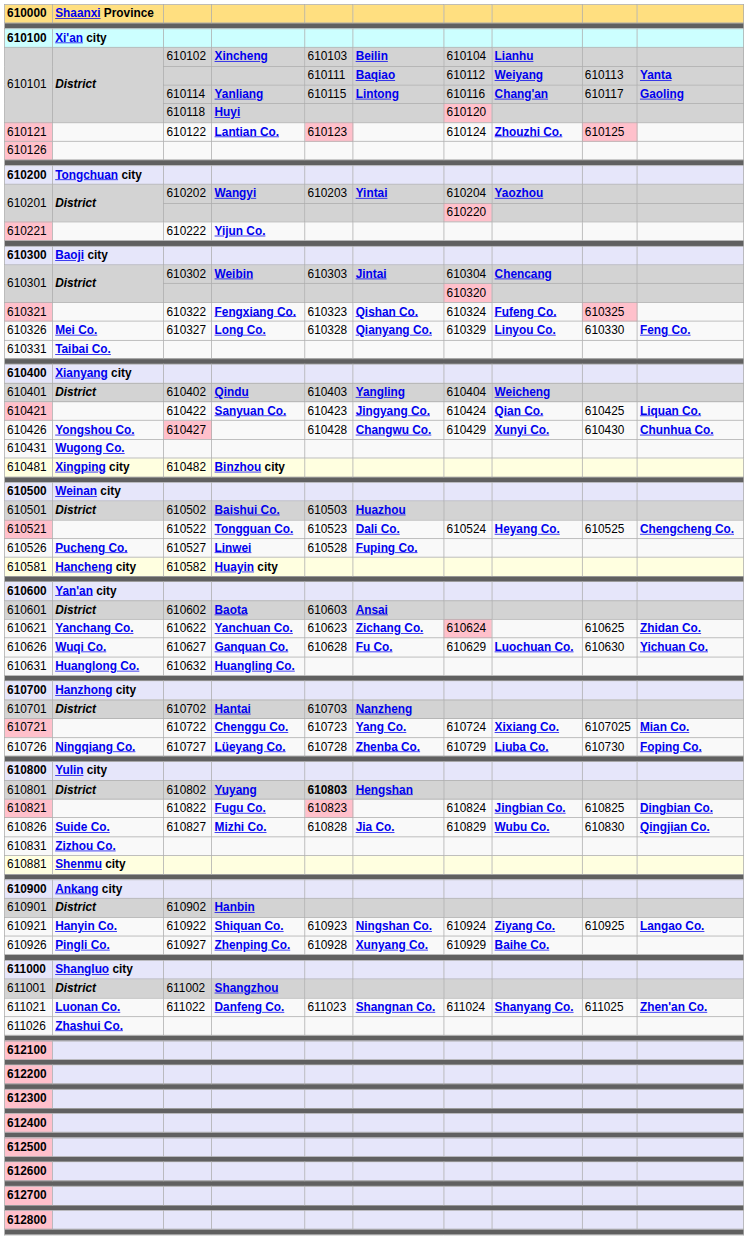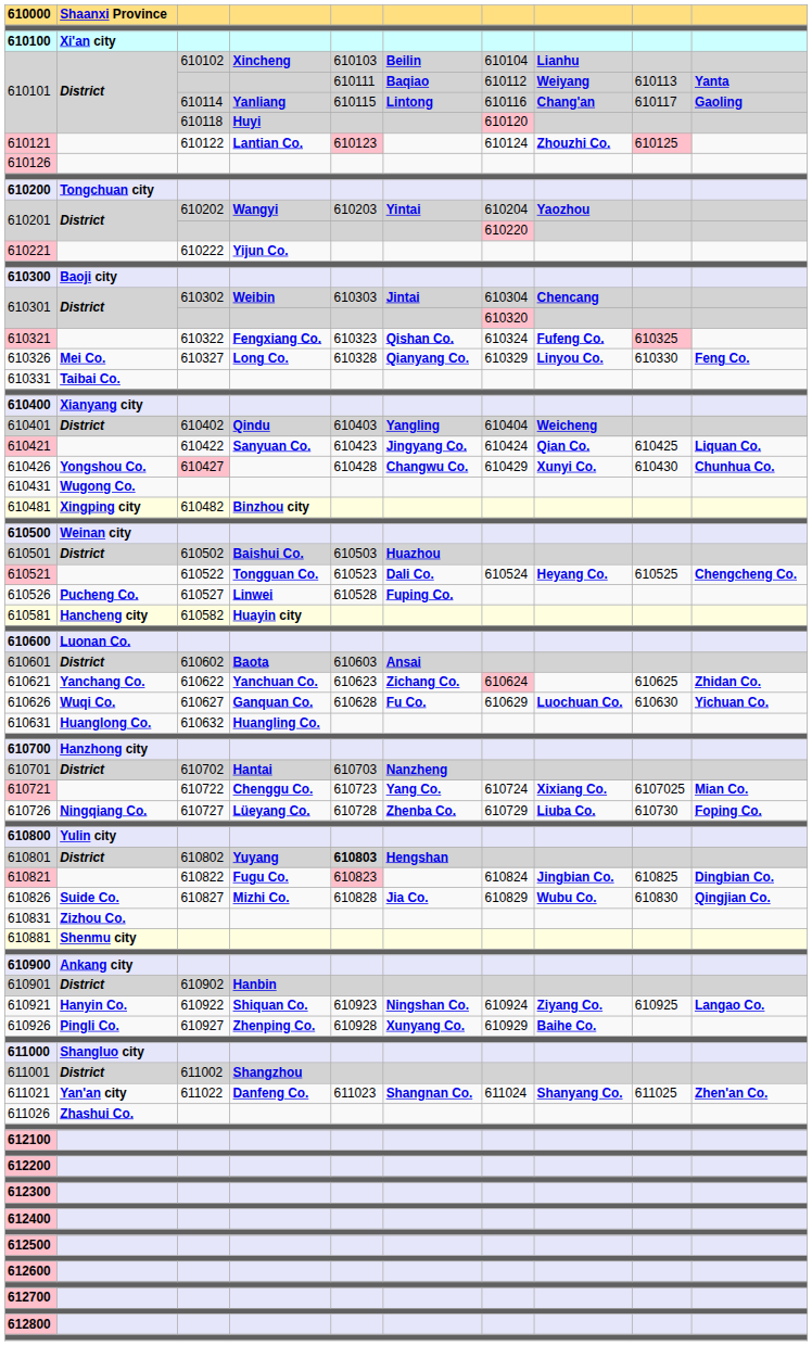 <table class="wikitable" align="center" width="1000">
 <tr ---- style="background:#FFDF80">
 <td><strong>610000</strong></td>
 <td><strong><a href='#'>Shaanxi</a> Province</strong><br></td>
 <td></td>
 <td></td>
 <td></td>
 <td></td>
 <td></td>
 <td></td>
 <td></td>
 <td></td>
 </tr>
 <tr style="background:#606060; height:2pt">
 <td colspan="10"></td>
 </tr>
 <tr ---- style="background:#CCFFFF">
 <td><strong>610100</strong></td>
 <td><strong><a href='#'>Xi'an</a> city</strong><br></td>
 <td></td>
 <td></td>
 <td></td>
 <td></td>
 <td></td>
 <td></td>
 <td></td>
 <td></td>
 </tr>
 <tr ---- style="background:#D3D3D3">
 <td rowspan="4">610101</td>
 <td rowspan="4"><strong><em>District</em></strong><br></td>
 <td>610102</td>
 <td><a href='#'><strong>Xincheng</strong></a><br></td>
 <td>610103</td>
 <td><a href='#'><strong>Beilin</strong></a><br></td>
 <td>610104</td>
 <td><a href='#'><strong>Lianhu</strong></a><br></td>
 <td></td>
 <td></td>
 </tr>
 <tr ---- style="background:#D3D3D3">
 <td></td>
 <td></td>
 <td>610111</td>
 <td><a href='#'><strong>Baqiao</strong></a><br></td>
 <td>610112</td>
 <td><a href='#'><strong>Weiyang</strong></a><br></td>
 <td>610113</td>
 <td><a href='#'><strong>Yanta</strong></a><br></td>
 </tr>
 <tr ---- style="background:#D3D3D3">
 <td>610114</td>
 <td><a href='#'><strong>Yanliang</strong></a><br></td>
 <td>610115</td>
 <td><a href='#'><strong>Lintong</strong></a><br></td>
 <td>610116</td>
 <td><a href='#'><strong>Chang'an</strong></a><br></td>
 <td>610117</td>
 <td><a href='#'><strong>Gaoling</strong></a><br></td>
 </tr>
 <tr ---- style="background:#D3D3D3">
 <td>610118</td>
 <td><a href='#'><strong>Huyi</strong></a><br></td>
 <td></td>
 <td></td>
 <td bgcolor="#FFC0CB">610120</td>
 <td><br></td>
 <td></td>
 <td></td>
 </tr>
 <tr ---->
 <td bgcolor="#FFC0CB">610121</td>
 <td><br></td>
 <td>610122</td>
 <td><a href='#'><strong>Lantian Co.</strong></a><br></td>
 <td bgcolor="#FFC0CB">610123</td>
 <td><br></td>
 <td>610124</td>
 <td><a href='#'><strong>Zhouzhi Co.</strong></a><br></td>
 <td bgcolor="#FFC0CB">610125</td>
 <td><br></td>
 </tr>
 <tr ---->
 <td bgcolor="#FFC0CB">610126</td>
 <td><br></td>
 <td></td>
 <td></td>
 <td></td>
 <td></td>
 <td></td>
 <td></td>
 <td></td>
 <td></td>
 </tr>
 <tr style="background:#606060; height:2pt">
 <td colspan="10"></td>
 </tr>
 <tr ---- style="background:#E6E6FA">
 <td><strong>610200</strong></td>
 <td><strong><a href='#'>Tongchuan</a> city</strong><br></td>
 <td></td>
 <td></td>
 <td></td>
 <td></td>
 <td></td>
 <td></td>
 <td></td>
 <td></td>
 </tr>
 <tr ---- style="background:#D3D3D3">
 <td rowspan="2">610201</td>
 <td rowspan="2"><strong><em>District</em></strong><br></td>
 <td>610202</td>
 <td><a href='#'><strong>Wangyi</strong></a><br></td>
 <td>610203</td>
 <td><a href='#'><strong>Yintai</strong></a><br></td>
 <td>610204</td>
 <td><a href='#'><strong>Yaozhou</strong></a><br></td>
 <td></td>
 <td></td>
 </tr>
 <tr ---- style="background:#D3D3D3">
 <td></td>
 <td></td>
 <td></td>
 <td></td>
 <td bgcolor="#FFC0CB">610220</td>
 <td><br></td>
 <td></td>
 <td></td>
 </tr>
 <tr ---->
 <td bgcolor="#FFC0CB">610221</td>
 <td><br></td>
 <td>610222</td>
 <td><a href='#'><strong>Yijun Co.</strong></a><br></td>
 <td></td>
 <td></td>
 <td></td>
 <td></td>
 <td></td>
 <td></td>
 </tr>
 <tr style="background:#606060; height:2pt">
 <td colspan="10"></td>
 </tr>
 <tr ---- style="background:#E6E6FA">
 <td><strong>610300</strong></td>
 <td><strong><a href='#'>Baoji</a> city</strong><br></td>
 <td></td>
 <td></td>
 <td></td>
 <td></td>
 <td></td>
 <td></td>
 <td></td>
 <td></td>
 </tr>
 <tr ---- style="background:#D3D3D3">
 <td rowspan="2">610301</td>
 <td rowspan="2"><strong><em>District</em></strong><br></td>
 <td>610302</td>
 <td><a href='#'><strong>Weibin</strong></a><br></td>
 <td>610303</td>
 <td><a href='#'><strong>Jintai</strong></a><br></td>
 <td>610304</td>
 <td><a href='#'><strong>Chencang</strong></a><br></td>
 <td></td>
 <td></td>
 </tr>
 <tr ---- style="background:#D3D3D3">
 <td></td>
 <td></td>
 <td></td>
 <td></td>
 <td bgcolor="#FFC0CB">610320</td>
 <td><br></td>
 <td></td>
 <td></td>
 </tr>
 <tr ---->
 <td bgcolor="#FFC0CB">610321</td>
 <td><br></td>
 <td>610322</td>
 <td><a href='#'><strong>Fengxiang Co.</strong></a><br></td>
 <td>610323</td>
 <td><a href='#'><strong>Qishan Co.</strong></a><br></td>
 <td>610324</td>
 <td><a href='#'><strong>Fufeng Co.</strong></a><br></td>
 <td bgcolor="#FFC0CB">610325</td>
 <td><br></td>
 </tr>
 <tr ---->
 <td>610326</td>
 <td><a href='#'><strong>Mei Co.</strong></a><br></td>
 <td>610327</td>
 <td><a href='#'><strong>Long Co.</strong></a><br></td>
 <td>610328</td>
 <td><a href='#'><strong>Qianyang Co.</strong></a><br></td>
 <td>610329</td>
 <td><a href='#'><strong>Linyou Co.</strong></a><br></td>
 <td>610330</td>
 <td><a href='#'><strong>Feng Co.</strong></a><br></td>
 </tr>
 <tr ---->
 <td>610331</td>
 <td><a href='#'><strong>Taibai Co.</strong></a><br></td>
 <td></td>
 <td></td>
 <td></td>
 <td></td>
 <td></td>
 <td></td>
 <td></td>
 <td></td>
 </tr>
 <tr style="background:#606060; height:2pt">
 <td colspan="10"></td>
 </tr>
 <tr ---- style="background:#E6E6FA">
 <td><strong>610400</strong></td>
 <td><strong><a href='#'>Xianyang</a> city</strong><br></td>
 <td></td>
 <td></td>
 <td></td>
 <td></td>
 <td></td>
 <td></td>
 <td></td>
 <td></td>
 </tr>
 <tr ---- style="background:#D3D3D3">
 <td>610401</td>
 <td><strong><em>District</em></strong><br></td>
 <td>610402</td>
 <td><a href='#'><strong>Qindu</strong></a><br></td>
 <td>610403</td>
 <td><a href='#'><strong>Yangling</strong></a><br></td>
 <td>610404</td>
 <td><a href='#'><strong>Weicheng</strong></a><br></td>
 <td></td>
 <td></td>
 </tr>
 <tr ---->
 <td bgcolor="#FFC0CB">610421</td>
 <td><br></td>
 <td>610422</td>
 <td><a href='#'><strong>Sanyuan Co.</strong></a><br></td>
 <td>610423</td>
 <td><a href='#'><strong>Jingyang  Co.</strong></a><br></td>
 <td>610424</td>
 <td><a href='#'><strong>Qian  Co.</strong></a><br></td>
 <td>610425</td>
 <td><a href='#'><strong>Liquan  Co.</strong></a><br></td>
 </tr>
 <tr ---->
 <td>610426</td>
 <td><a href='#'><strong>Yongshou Co.</strong></a><br></td>
 <td bgcolor="#FFC0CB">610427</td>
 <td><br></td>
 <td>610428</td>
 <td><a href='#'><strong>Changwu Co.</strong></a><br></td>
 <td>610429</td>
 <td><a href='#'><strong>Xunyi Co.</strong></a><br></td>
 <td>610430</td>
 <td><a href='#'><strong>Chunhua Co.</strong></a><br></td>
 </tr>
 <tr ---->
 <td>610431</td>
 <td><a href='#'><strong>Wugong Co.</strong></a><br></td>
 <td></td>
 <td></td>
 <td></td>
 <td></td>
 <td></td>
 <td></td>
 <td></td>
 <td></td>
 </tr>
 <tr ---- style="background:lightyellow">
 <td>610481</td>
 <td><strong><a href='#'>Xingping</a> city</strong><br></td>
 <td>610482</td>
 <td><strong><a href='#'>Binzhou</a> city</strong><br></td>
 <td></td>
 <td></td>
 <td></td>
 <td></td>
 <td></td>
 <td></td>
 </tr>
 <tr style="background:#606060; height:2pt">
 <td colspan="10"></td>
 </tr>
 <tr ---- style="background:#E6E6FA">
 <td><strong>610500</strong></td>
 <td><strong><a href='#'>Weinan</a> city</strong><br></td>
 <td></td>
 <td></td>
 <td></td>
 <td></td>
 <td></td>
 <td></td>
 <td></td>
 <td></td>
 </tr>
 <tr ---- style="background:#D3D3D3">
 <td>610501</td>
 <td><strong><em>District</em></strong><br></td>
 <td>610502</td>
 <td><a href='#'><strong>Baishui Co.</strong></a><br></td>
 <td>610503</td>
 <td><a href='#'><strong>Huazhou</strong></a><br></td>
 <td></td>
 <td></td>
 <td></td>
 <td></td>
 </tr>
 <tr ---->
 <td bgcolor="#FFC0CB">610521</td>
 <td><br></td>
 <td>610522</td>
 <td><a href='#'><strong>Tongguan Co.</strong></a><br></td>
 <td>610523</td>
 <td><a href='#'><strong>Dali Co.</strong></a><br></td>
 <td>610524</td>
 <td><a href='#'><strong>Heyang Co.</strong></a><br></td>
 <td>610525</td>
 <td><a href='#'><strong>Chengcheng Co.</strong></a><br></td>
 </tr>
 <tr ---->
 <td>610526</td>
 <td><a href='#'><strong>Pucheng Co.</strong></a><br></td>
 <td>610527</td>
 <td><a href='#'><strong>Linwei</strong></a><br></td>
 <td>610528</td>
 <td><a href='#'><strong>Fuping Co.</strong></a><br></td>
 <td></td>
 <td></td>
 <td></td>
 <td></td>
 </tr>
 <tr ---- style="background:lightyellow">
 <td>610581</td>
 <td><strong><a href='#'>Hancheng</a> city</strong><br></td>
 <td>610582</td>
 <td><strong><a href='#'>Huayin</a> city</strong><br></td>
 <td></td>
 <td></td>
 <td></td>
 <td></td>
 <td></td>
 <td></td>
 </tr>
 <tr style="background:#606060; height:2pt">
 <td colspan="10"></td>
 </tr>
 <tr ---- style="background:#E6E6FA">
 <td><strong>610600</strong></td>
-<td><strong><a href='#'>Yan'an</a> city</strong><br></td>
+<td><a href='#'><strong>Luonan Co.</strong></a><br></td>
 <td></td>
 <td></td>
 <td></td>
 <td></td>
 <td></td>
 <td></td>
 <td></td>
 <td></td>
 </tr>
 <tr ---- style="background:#D3D3D3">
 <td>610601</td>
 <td><strong><em>District</em></strong><br></td>
 <td>610602</td>
 <td><a href='#'><strong>Baota</strong></a><br></td>
 <td>610603</td>
 <td><a href='#'><strong>Ansai</strong></a><br></td>
 <td></td>
 <td></td>
 <td></td>
 <td></td>
 </tr>
 <tr ---->
 <td>610621</td>
 <td><a href='#'><strong>Yanchang Co.</strong></a><br></td>
 <td>610622</td>
 <td><a href='#'><strong>Yanchuan Co.</strong></a><br></td>
 <td>610623</td>
 <td><a href='#'><strong>Zichang Co.</strong></a><br></td>
 <td bgcolor="#FFC0CB">610624</td>
 <td><br></td>
 <td>610625</td>
 <td><a href='#'><strong>Zhidan Co.</strong></a><br></td>
 </tr>
 <tr ---->
 <td>610626</td>
 <td><a href='#'><strong>Wuqi Co.</strong></a><br></td>
 <td>610627</td>
 <td><a href='#'><strong>Ganquan Co.</strong></a><br></td>
 <td>610628</td>
 <td><a href='#'><strong>Fu Co.</strong></a><br></td>
 <td>610629</td>
 <td><a href='#'><strong>Luochuan Co.</strong></a><br></td>
 <td>610630</td>
 <td><a href='#'><strong>Yichuan Co.</strong></a><br></td>
 </tr>
 <tr ---->
 <td>610631</td>
 <td><a href='#'><strong>Huanglong Co.</strong></a><br></td>
 <td>610632</td>
 <td><a href='#'><strong>Huangling Co.</strong></a><br></td>
 <td></td>
 <td></td>
 <td></td>
 <td></td>
 <td></td>
 <td></td>
 </tr>
 <tr style="background:#606060; height:2pt">
 <td colspan="10"></td>
 </tr>
 <tr ---- style="background:#E6E6FA">
 <td><strong>610700</strong></td>
 <td><strong><a href='#'>Hanzhong</a> city</strong><br></td>
 <td></td>
 <td></td>
 <td></td>
 <td></td>
 <td></td>
 <td></td>
 <td></td>
 <td></td>
 </tr>
 <tr ---- style="background:#D3D3D3">
 <td>610701</td>
 <td><strong><em>District</em></strong><br></td>
 <td>610702</td>
 <td><a href='#'><strong>Hantai</strong></a><br></td>
 <td>610703</td>
 <td><a href='#'><strong>Nanzheng</strong></a><br></td>
 <td></td>
 <td></td>
 <td></td>
 <td></td>
 </tr>
 <tr ---->
 <td bgcolor="#FFC0CB">610721</td>
 <td><br></td>
 <td>610722</td>
 <td><a href='#'><strong>Chenggu Co.</strong></a><br></td>
 <td>610723</td>
 <td><a href='#'><strong>Yang Co.</strong></a><br></td>
 <td>610724</td>
 <td><a href='#'><strong>Xixiang Co.</strong></a><br></td>
 <td>6107025</td>
 <td><a href='#'><strong>Mian Co.</strong></a><br></td>
 </tr>
 <tr ---->
 <td>610726</td>
 <td><a href='#'><strong>Ningqiang Co.</strong></a><br></td>
 <td>610727</td>
 <td><a href='#'><strong>Lüeyang Co.</strong></a><br></td>
 <td>610728</td>
 <td><a href='#'><strong>Zhenba Co.</strong></a><br></td>
 <td>610729</td>
 <td><a href='#'><strong>Liuba Co.</strong></a><br></td>
 <td>610730</td>
 <td><a href='#'><strong>Foping Co.</strong></a><br></td>
 </tr>
 <tr style="background:#606060; height:2pt">
 <td colspan="10"></td>
 </tr>
 <tr ---- style="background:#E6E6FA">
 <td><strong>610800</strong></td>
 <td><strong><a href='#'>Yulin</a> city</strong><br></td>
 <td></td>
 <td></td>
 <td></td>
 <td></td>
 <td></td>
 <td></td>
 <td></td>
 <td></td>
 </tr>
 <tr ---- style="background:#D3D3D3">
 <td>610801</td>
 <td><strong><em>District</em></strong><br></td>
 <td>610802</td>
 <td><a href='#'><strong>Yuyang</strong></a><br></td>
 <td><strong>610803</strong></td>
 <td><a href='#'><strong>Hengshan</strong></a><br></td>
 <td></td>
 <td></td>
 <td></td>
 <td></td>
 </tr>
 <tr ---->
 <td bgcolor="#FFC0CB">610821</td>
 <td><br></td>
 <td>610822</td>
 <td><a href='#'><strong>Fugu Co.</strong></a><br></td>
 <td bgcolor="#FFC0CB">610823</td>
 <td><br></td>
 <td>610824</td>
 <td><a href='#'><strong>Jingbian Co.</strong></a><br></td>
 <td>610825</td>
 <td><a href='#'><strong>Dingbian Co.</strong></a><br></td>
 </tr>
 <tr ---->
 <td>610826</td>
 <td><a href='#'><strong>Suide Co.</strong></a><br></td>
 <td>610827</td>
 <td><a href='#'><strong>Mizhi Co.</strong></a><br></td>
 <td>610828</td>
 <td><a href='#'><strong>Jia Co.</strong></a><br></td>
 <td>610829</td>
 <td><a href='#'><strong>Wubu Co.</strong></a><br></td>
 <td>610830</td>
 <td><a href='#'><strong>Qingjian Co.</strong></a><br></td>
 </tr>
 <tr ---->
 <td>610831</td>
 <td><a href='#'><strong>Zizhou Co.</strong></a><br></td>
 <td></td>
 <td></td>
 <td></td>
 <td></td>
 <td></td>
 <td></td>
 <td></td>
 <td></td>
 </tr>
 <tr ---- style="background:lightyellow">
 <td>610881</td>
 <td><strong><a href='#'>Shenmu</a> city</strong><br></td>
 <td></td>
 <td></td>
 <td></td>
 <td></td>
 <td></td>
 <td></td>
 <td></td>
 <td></td>
 </tr>
 <tr style="background:#606060; height:2pt">
 <td colspan="10"></td>
 </tr>
 <tr ---- style="background:#E6E6FA">
 <td><strong>610900</strong></td>
 <td><strong><a href='#'>Ankang</a> city</strong><br></td>
 <td></td>
 <td></td>
 <td></td>
 <td></td>
 <td></td>
 <td></td>
 <td></td>
 <td></td>
 </tr>
 <tr ---- style="background:#D3D3D3">
 <td>610901</td>
 <td><strong><em>District</em></strong><br></td>
 <td>610902</td>
 <td><a href='#'><strong>Hanbin</strong></a><br></td>
 <td></td>
 <td></td>
 <td></td>
 <td></td>
 <td></td>
 <td></td>
 </tr>
 <tr ---->
 <td>610921</td>
 <td><a href='#'><strong>Hanyin Co.</strong></a><br></td>
 <td>610922</td>
 <td><a href='#'><strong>Shiquan Co.</strong></a><br></td>
 <td>610923</td>
 <td><a href='#'><strong>Ningshan Co.</strong></a><br></td>
 <td>610924</td>
 <td><a href='#'><strong>Ziyang Co.</strong></a><br></td>
 <td>610925</td>
 <td><a href='#'><strong>Langao Co.</strong></a><br></td>
 </tr>
 <tr ---->
 <td>610926</td>
 <td><a href='#'><strong>Pingli Co.</strong></a><br></td>
 <td>610927</td>
 <td><a href='#'><strong>Zhenping Co.</strong></a><br></td>
 <td>610928</td>
 <td><a href='#'><strong>Xunyang Co.</strong></a><br></td>
 <td>610929</td>
 <td><a href='#'><strong>Baihe Co.</strong></a><br></td>
 <td></td>
 <td></td>
 </tr>
 <tr style="background:#606060; height:2pt">
 <td colspan="10"></td>
 </tr>
 <tr ---- style="background:#E6E6FA">
 <td><strong>611000</strong></td>
 <td><strong><a href='#'>Shangluo</a> city</strong><br></td>
 <td></td>
 <td></td>
 <td></td>
 <td></td>
 <td></td>
 <td></td>
 <td></td>
 <td></td>
 </tr>
 <tr ---- style="background:#D3D3D3">
 <td>611001</td>
 <td><strong><em>District</em></strong><br></td>
 <td>611002</td>
 <td><a href='#'><strong>Shangzhou</strong></a><br></td>
 <td></td>
 <td></td>
 <td></td>
 <td></td>
 <td></td>
 <td></td>
 </tr>
 <tr ---->
 <td>611021</td>
-<td><a href='#'><strong>Luonan Co.</strong></a><br></td>
+<td><strong><a href='#'>Yan'an</a> city</strong><br></td>
 <td>611022</td>
 <td><a href='#'><strong>Danfeng Co.</strong></a><br></td>
 <td>611023</td>
 <td><a href='#'><strong>Shangnan Co.</strong></a><br></td>
 <td>611024</td>
 <td><a href='#'><strong>Shanyang Co.</strong></a><br></td>
 <td>611025</td>
 <td><a href='#'><strong>Zhen'an Co.</strong></a><br></td>
 </tr>
 <tr ---->
 <td>611026</td>
 <td><a href='#'><strong>Zhashui Co.</strong></a><br></td>
 <td></td>
 <td></td>
 <td></td>
 <td></td>
 <td></td>
 <td></td>
 <td></td>
 <td></td>
 </tr>
 <tr style="background:#606060; height:2pt">
 <td colspan="10"></td>
 </tr>
 <tr ---- style="background:#E6E6FA">
 <td bgcolor="#FFC0CB"><strong>612100</strong></td>
 <td><br></td>
 <td></td>
 <td></td>
 <td></td>
 <td></td>
 <td></td>
 <td></td>
 <td></td>
 <td></td>
 </tr>
 <tr style="background:#606060; height:2pt">
 <td colspan="10"></td>
 </tr>
 <tr ---- style="background:#E6E6FA">
 <td bgcolor="#FFC0CB"><strong>612200</strong></td>
 <td><br></td>
 <td></td>
 <td></td>
 <td></td>
 <td></td>
 <td></td>
 <td></td>
 <td></td>
 <td></td>
 </tr>
 <tr style="background:#606060; height:2pt">
 <td colspan="10"></td>
 </tr>
 <tr ---- style="background:#E6E6FA">
 <td bgcolor="#FFC0CB"><strong>612300</strong></td>
 <td><br></td>
 <td></td>
 <td></td>
 <td></td>
 <td></td>
 <td></td>
 <td></td>
 <td></td>
 <td></td>
 </tr>
 <tr style="background:#606060; height:2pt">
 <td colspan="10"></td>
 </tr>
 <tr ---- style="background:#E6E6FA">
 <td bgcolor="#FFC0CB"><strong>612400</strong></td>
 <td><br></td>
 <td></td>
 <td></td>
 <td></td>
 <td></td>
 <td></td>
 <td></td>
 <td></td>
 <td></td>
 </tr>
 <tr style="background:#606060; height:2pt">
 <td colspan="10"></td>
 </tr>
 <tr ---- style="background:#E6E6FA">
 <td bgcolor="#FFC0CB"><strong>612500</strong></td>
 <td><br></td>
 <td></td>
 <td></td>
 <td></td>
 <td></td>
 <td></td>
 <td></td>
 <td></td>
 <td></td>
 </tr>
 <tr style="background:#606060; height:2pt">
 <td colspan="10"></td>
 </tr>
 <tr ---- style="background:#E6E6FA">
 <td bgcolor="#FFC0CB"><strong>612600</strong></td>
 <td><br></td>
 <td></td>
 <td></td>
 <td></td>
 <td></td>
 <td></td>
 <td></td>
 <td></td>
 <td></td>
 </tr>
 <tr style="background:#606060; height:2pt">
 <td colspan="10"></td>
 </tr>
 <tr ---- style="background:#E6E6FA">
 <td bgcolor="#FFC0CB"><strong>612700</strong></td>
 <td><br></td>
 <td></td>
 <td></td>
 <td></td>
 <td></td>
 <td></td>
 <td></td>
 <td></td>
 <td></td>
 </tr>
 <tr style="background:#606060; height:2pt">
 <td colspan="10"></td>
 </tr>
 <tr ---- style="background:#E6E6FA">
 <td bgcolor="#FFC0CB"><strong>612800</strong></td>
 <td><br></td>
 <td></td>
 <td></td>
 <td></td>
 <td></td>
 <td></td>
 <td></td>
 <td></td>
 <td></td>
 </tr>
 <tr style="background:#606060; height:2pt">
 <td colspan="10"></td>
 </tr>
 </table>
